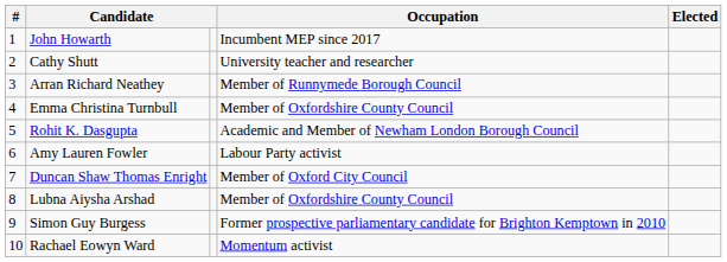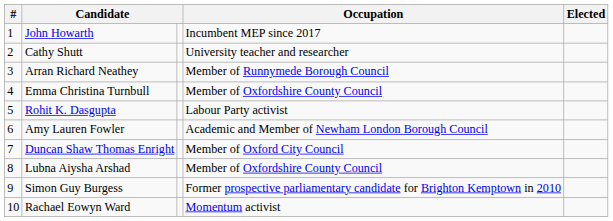 <table class="wikitable">
 <tr>
 <th>#</th>
 <th colspan="2">Candidate</th>
 <th>Occupation</th>
 <th>Elected</th>
 </tr>
 <tr>
 <td>1</td>
 <td><a href='#'>John Howarth</a></td>
 <td></td>
 <td>Incumbent MEP since 2017</td>
 <td></td>
 </tr>
 <tr>
 <td>2</td>
 <td>Cathy Shutt</td>
 <td></td>
 <td>University teacher and researcher</td>
 <td></td>
 </tr>
 <tr>
 <td>3</td>
 <td>Arran Richard Neathey</td>
 <td></td>
 <td>Member of <a href='#'>Runnymede Borough Council</a></td>
 <td></td>
 </tr>
 <tr>
 <td>4</td>
 <td>Emma Christina Turnbull</td>
 <td></td>
 <td>Member of <a href='#'>Oxfordshire County Council</a></td>
 <td></td>
 </tr>
 <tr>
 <td>5</td>
 <td><a href='#'>Rohit K. Dasgupta</a></td>
 <td></td>
-<td>Academic and Member of <a href='#'>Newham London Borough Council</a></td>
+<td>Labour Party activist</td>
 <td></td>
 </tr>
 <tr>
 <td>6</td>
 <td>Amy Lauren Fowler</td>
 <td></td>
-<td>Labour Party activist</td>
+<td>Academic and Member of <a href='#'>Newham London Borough Council</a></td>
 <td></td>
 </tr>
 <tr>
 <td>7</td>
 <td><a href='#'>Duncan Shaw Thomas Enright</a></td>
 <td></td>
 <td>Member of <a href='#'>Oxford City Council</a></td>
 <td></td>
 </tr>
 <tr>
 <td>8</td>
 <td>Lubna Aiysha Arshad</td>
 <td></td>
 <td>Member of <a href='#'>Oxfordshire County Council</a></td>
 <td></td>
 </tr>
 <tr>
 <td>9</td>
 <td>Simon Guy Burgess</td>
 <td></td>
 <td>Former <a href='#'>prospective parliamentary candidate</a> for <a href='#'>Brighton Kemptown</a> in <a href='#'>2010</a></td>
 <td></td>
 </tr>
 <tr>
 <td>10</td>
 <td>Rachael Eowyn Ward</td>
 <td></td>
 <td><a href='#'>Momentum</a> activist</td>
 <td></td>
 </tr>
 </table>
